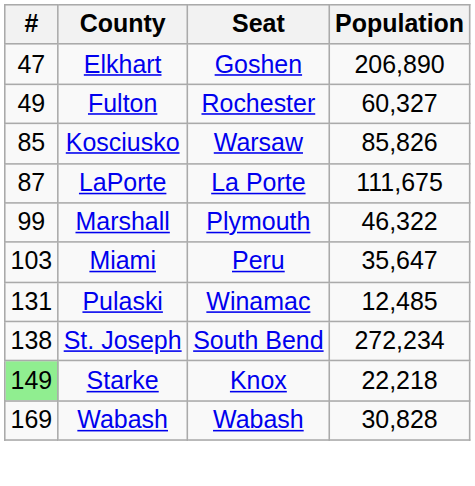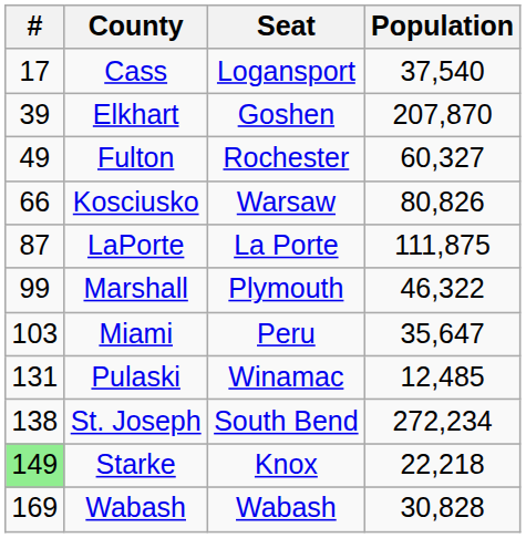 <table class="wikitable sortable" style="text-align:center;">
 <tr>
 <th>#</th>
 <th>County</th>
 <th>Seat</th>
 <th>Population</th>
 </tr>
 <tr>
-<td>47</td>
+<td>17</td>
+<td><a href='#'>Cass</a></td>
+<td><a href='#'>Logansport</a></td>
+<td>37,540</td>
+</tr>
+<tr>
+<td>39</td>
 <td><a href='#'>Elkhart</a></td>
 <td><a href='#'>Goshen</a></td>
-<td>206,890</td>
+<td>207,870</td>
 </tr>
 <tr>
 <td>49</td>
 <td><a href='#'>Fulton</a></td>
 <td><a href='#'>Rochester</a></td>
 <td>60,327</td>
 </tr>
 <tr>
-<td>85</td>
+<td>66</td>
 <td><a href='#'>Kosciusko</a></td>
 <td><a href='#'>Warsaw</a></td>
-<td>85,826</td>
+<td>80,826</td>
 </tr>
 <tr>
 <td>87</td>
 <td><a href='#'>LaPorte</a></td>
 <td><a href='#'>La Porte</a></td>
-<td>111,675</td>
+<td>111,875</td>
 </tr>
 <tr>
 <td>99</td>
 <td><a href='#'>Marshall</a></td>
 <td><a href='#'>Plymouth</a></td>
 <td>46,322</td>
 </tr>
 <tr>
 <td>103</td>
 <td><a href='#'>Miami</a></td>
 <td><a href='#'>Peru</a></td>
 <td>35,647</td>
 </tr>
 <tr>
 <td>131</td>
 <td><a href='#'>Pulaski</a></td>
 <td><a href='#'>Winamac</a></td>
 <td>12,485</td>
 </tr>
 <tr>
 <td>138</td>
 <td><a href='#'>St. Joseph</a></td>
 <td><a href='#'>South Bend</a></td>
 <td>272,234</td>
 </tr>
 <tr>
 <td style="background: lightgreen;">149</td>
 <td><a href='#'>Starke</a></td>
 <td><a href='#'>Knox</a></td>
 <td>22,218</td>
 </tr>
 <tr>
 <td>169</td>
 <td><a href='#'>Wabash</a></td>
 <td><a href='#'>Wabash</a></td>
 <td>30,828</td>
 </tr>
 </table>
